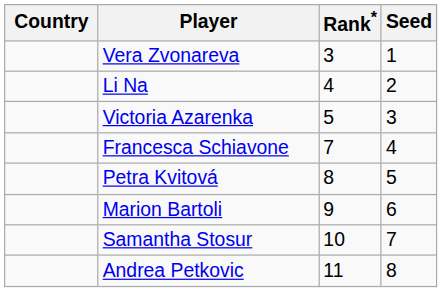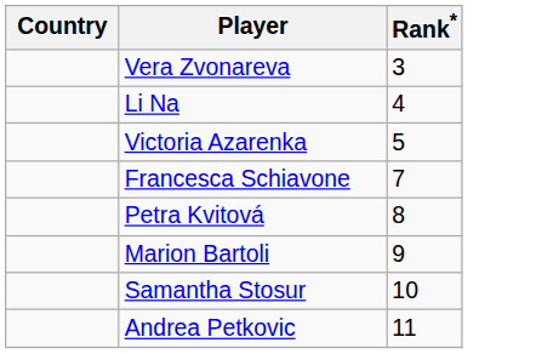 <table class="wikitable" border="1">
 <tr>
 <th width="70">Country</th>
 <th width="175">Player</th>
 <th>Rank<sup>*</sup></th>
-<th>Seed</th>
 </tr>
 <tr>
 <td></td>
 <td><a href='#'>Vera Zvonareva</a></td>
 <td>3</td>
-<td>1</td>
 </tr>
 <tr>
 <td></td>
 <td><a href='#'>Li Na</a></td>
 <td>4</td>
-<td>2</td>
 </tr>
 <tr>
 <td></td>
 <td><a href='#'>Victoria Azarenka</a></td>
 <td>5</td>
-<td>3</td>
 </tr>
 <tr>
 <td></td>
 <td><a href='#'>Francesca Schiavone</a></td>
 <td>7</td>
-<td>4</td>
 </tr>
 <tr>
 <td></td>
 <td><a href='#'>Petra Kvitová</a></td>
 <td>8</td>
-<td>5</td>
 </tr>
 <tr>
 <td></td>
 <td><a href='#'>Marion Bartoli</a></td>
 <td>9</td>
-<td>6</td>
 </tr>
 <tr>
 <td></td>
 <td><a href='#'>Samantha Stosur</a></td>
 <td>10</td>
-<td>7</td>
 </tr>
 <tr>
 <td></td>
 <td><a href='#'>Andrea Petkovic</a></td>
 <td>11</td>
-<td>8</td>
 </tr>
 </table>
